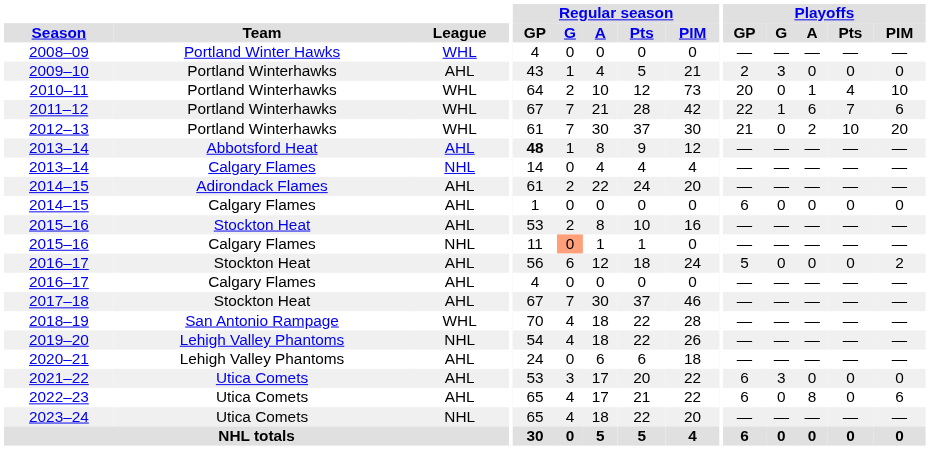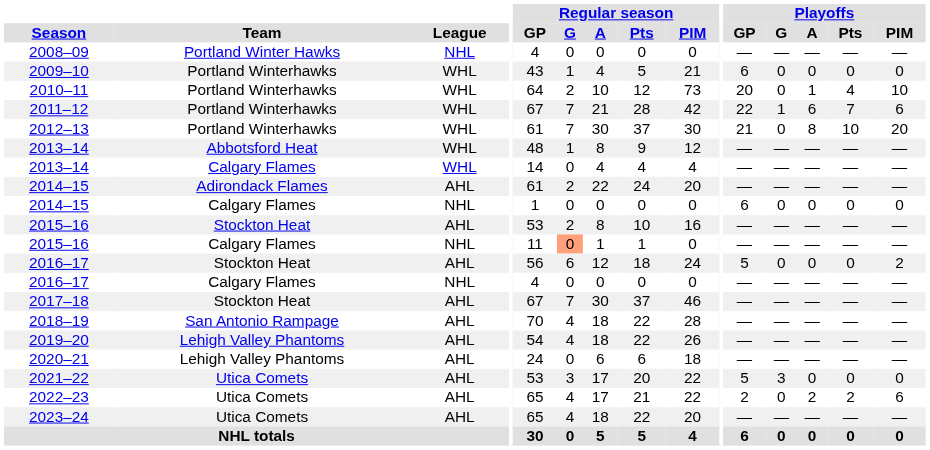 <table border="0" cellpadding="1" cellspacing="0" style="text-align:center; width:60em">
 <tr bgcolor="#e0e0e0">
 <th colspan="3" bgcolor="#ffffff"></th>
 <th rowspan="99" bgcolor="#ffffff"></th>
 <th colspan="5"><a href='#'>Regular season</a></th>
 <th rowspan="99" bgcolor="#ffffff"></th>
 <th colspan="5"><a href='#'>Playoffs</a></th>
 </tr>
 <tr bgcolor="#e0e0e0">
 <th><a href='#'>Season</a></th>
 <th>Team</th>
 <th>League</th>
 <th>GP</th>
 <th><a href='#'>G</a></th>
 <th><a href='#'>A</a></th>
 <th><a href='#'>Pts</a></th>
 <th><a href='#'>PIM</a></th>
 <th>GP</th>
 <th>G</th>
 <th>A</th>
 <th>Pts</th>
 <th>PIM</th>
 </tr>
 <tr>
 <td><a href='#'>2008–09</a></td>
 <td><a href='#'>Portland Winter Hawks</a></td>
-<td><a href='#'>WHL</a></td>
+<td><a href='#'>NHL</a></td>
 <td>4</td>
 <td>0</td>
 <td>0</td>
 <td>0</td>
 <td>0</td>
 <td>—</td>
 <td>—</td>
 <td>—</td>
 <td>—</td>
 <td>—</td>
 </tr>
 <tr bgcolor="#f0f0f0">
 <td><a href='#'>2009–10</a></td>
 <td>Portland Winterhawks</td>
-<td>AHL</td>
+<td>WHL</td>
 <td>43</td>
 <td>1</td>
 <td>4</td>
 <td>5</td>
 <td>21</td>
-<td>2</td>
-<td>3</td>
+<td>6</td>
+<td>0</td>
 <td>0</td>
 <td>0</td>
 <td>0</td>
 </tr>
 <tr>
 <td><a href='#'>2010–11</a></td>
 <td>Portland Winterhawks</td>
 <td>WHL</td>
 <td>64</td>
 <td>2</td>
 <td>10</td>
 <td>12</td>
 <td>73</td>
 <td>20</td>
 <td>0</td>
 <td>1</td>
 <td>4</td>
 <td>10</td>
 </tr>
 <tr bgcolor="#f0f0f0">
 <td><a href='#'>2011–12</a></td>
 <td>Portland Winterhawks</td>
 <td>WHL</td>
 <td>67</td>
 <td>7</td>
 <td>21</td>
 <td>28</td>
 <td>42</td>
 <td>22</td>
 <td>1</td>
 <td>6</td>
 <td>7</td>
 <td>6</td>
 </tr>
 <tr>
 <td><a href='#'>2012–13</a></td>
 <td>Portland Winterhawks</td>
 <td>WHL</td>
 <td>61</td>
 <td>7</td>
 <td>30</td>
 <td>37</td>
 <td>30</td>
 <td>21</td>
 <td>0</td>
-<td>2</td>
+<td>8</td>
 <td>10</td>
 <td>20</td>
 </tr>
 <tr bgcolor="#f0f0f0">
 <td><a href='#'>2013–14</a></td>
 <td><a href='#'>Abbotsford Heat</a></td>
-<td><a href='#'>AHL</a></td>
-<td><strong>48</strong></td>
+<td>WHL</td>
+<td>48</td>
 <td>1</td>
 <td>8</td>
 <td>9</td>
 <td>12</td>
 <td>—</td>
 <td>—</td>
 <td>—</td>
 <td>—</td>
 <td>—</td>
 </tr>
 <tr>
 <td><a href='#'>2013–14</a></td>
 <td><a href='#'>Calgary Flames</a></td>
-<td><a href='#'>NHL</a></td>
+<td><a href='#'>WHL</a></td>
 <td>14</td>
 <td>0</td>
 <td>4</td>
 <td>4</td>
 <td>4</td>
 <td>—</td>
 <td>—</td>
 <td>—</td>
 <td>—</td>
 <td>—</td>
 </tr>
 <tr bgcolor="#f0f0f0">
 <td><a href='#'>2014–15</a></td>
 <td><a href='#'>Adirondack Flames</a></td>
 <td>AHL</td>
 <td>61</td>
 <td>2</td>
 <td>22</td>
 <td>24</td>
 <td>20</td>
 <td>—</td>
 <td>—</td>
 <td>—</td>
 <td>—</td>
 <td>—</td>
 </tr>
 <tr>
 <td><a href='#'>2014–15</a></td>
 <td>Calgary Flames</td>
-<td>AHL</td>
+<td>NHL</td>
 <td>1</td>
 <td>0</td>
 <td>0</td>
 <td>0</td>
 <td>0</td>
 <td>6</td>
 <td>0</td>
 <td>0</td>
 <td>0</td>
 <td>0</td>
 </tr>
 <tr bgcolor="#f0f0f0">
 <td><a href='#'>2015–16</a></td>
 <td><a href='#'>Stockton Heat</a></td>
 <td>AHL</td>
 <td>53</td>
 <td>2</td>
 <td>8</td>
 <td>10</td>
 <td>16</td>
 <td>—</td>
 <td>—</td>
 <td>—</td>
 <td>—</td>
 <td>—</td>
 </tr>
 <tr>
 <td><a href='#'>2015–16</a></td>
 <td>Calgary Flames</td>
 <td>NHL</td>
 <td>11</td>
 <td style="background: lightsalmon;">0</td>
 <td>1</td>
 <td>1</td>
 <td>0</td>
 <td>—</td>
 <td>—</td>
 <td>—</td>
 <td>—</td>
 <td>—</td>
 </tr>
 <tr bgcolor="#f0f0f0">
 <td><a href='#'>2016–17</a></td>
 <td>Stockton Heat</td>
 <td>AHL</td>
 <td>56</td>
 <td>6</td>
 <td>12</td>
 <td>18</td>
 <td>24</td>
 <td>5</td>
 <td>0</td>
 <td>0</td>
 <td>0</td>
 <td>2</td>
 </tr>
 <tr>
 <td><a href='#'>2016–17</a></td>
 <td>Calgary Flames</td>
-<td>AHL</td>
+<td>NHL</td>
 <td>4</td>
 <td>0</td>
 <td>0</td>
 <td>0</td>
 <td>0</td>
 <td>—</td>
 <td>—</td>
 <td>—</td>
 <td>—</td>
 <td>—</td>
 </tr>
 <tr bgcolor="#f0f0f0">
 <td><a href='#'>2017–18</a></td>
 <td>Stockton Heat</td>
 <td>AHL</td>
 <td>67</td>
 <td>7</td>
 <td>30</td>
 <td>37</td>
 <td>46</td>
 <td>—</td>
 <td>—</td>
 <td>—</td>
 <td>—</td>
 <td>—</td>
 </tr>
 <tr>
 <td><a href='#'>2018–19</a></td>
 <td><a href='#'>San Antonio Rampage</a></td>
-<td>WHL</td>
+<td>AHL</td>
 <td>70</td>
 <td>4</td>
 <td>18</td>
 <td>22</td>
 <td>28</td>
 <td>—</td>
 <td>—</td>
 <td>—</td>
 <td>—</td>
 <td>—</td>
 </tr>
 <tr bgcolor="#f0f0f0">
 <td><a href='#'>2019–20</a></td>
 <td><a href='#'>Lehigh Valley Phantoms</a></td>
-<td>NHL</td>
+<td>AHL</td>
 <td>54</td>
 <td>4</td>
 <td>18</td>
 <td>22</td>
 <td>26</td>
 <td>—</td>
 <td>—</td>
 <td>—</td>
 <td>—</td>
 <td>—</td>
 </tr>
 <tr>
 <td><a href='#'>2020–21</a></td>
 <td>Lehigh Valley Phantoms</td>
 <td>AHL</td>
 <td>24</td>
 <td>0</td>
 <td>6</td>
 <td>6</td>
 <td>18</td>
 <td>—</td>
 <td>—</td>
 <td>—</td>
 <td>—</td>
 <td>—</td>
 </tr>
 <tr bgcolor="#f0f0f0">
 <td><a href='#'>2021–22</a></td>
 <td><a href='#'>Utica Comets</a></td>
 <td>AHL</td>
 <td>53</td>
 <td>3</td>
 <td>17</td>
 <td>20</td>
 <td>22</td>
-<td>6</td>
+<td>5</td>
 <td>3</td>
 <td>0</td>
 <td>0</td>
 <td>0</td>
 </tr>
 <tr>
 <td><a href='#'>2022–23</a></td>
 <td>Utica Comets</td>
 <td>AHL</td>
 <td>65</td>
 <td>4</td>
 <td>17</td>
 <td>21</td>
 <td>22</td>
-<td>6</td>
+<td>2</td>
 <td>0</td>
-<td>8</td>
-<td>0</td>
+<td>2</td>
+<td>2</td>
 <td>6</td>
 </tr>
 <tr bgcolor="f0f0f0">
 <td><a href='#'>2023–24</a></td>
 <td>Utica Comets</td>
-<td>NHL</td>
+<td>AHL</td>
 <td>65</td>
 <td>4</td>
 <td>18</td>
 <td>22</td>
 <td>20</td>
 <td>—</td>
 <td>—</td>
 <td>—</td>
 <td>—</td>
 <td>—</td>
 </tr>
 <tr bgcolor="#e0e0e0">
 <th colspan="3">NHL totals</th>
 <th>30</th>
 <th>0</th>
 <th>5</th>
 <th>5</th>
 <th>4</th>
 <th>6</th>
 <th>0</th>
 <th>0</th>
 <th>0</th>
 <th>0</th>
 </tr>
 </table>
